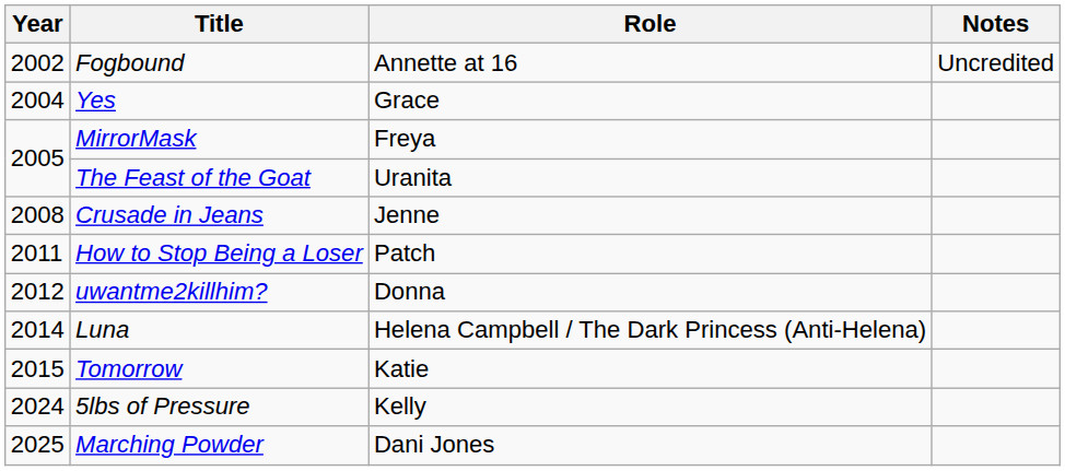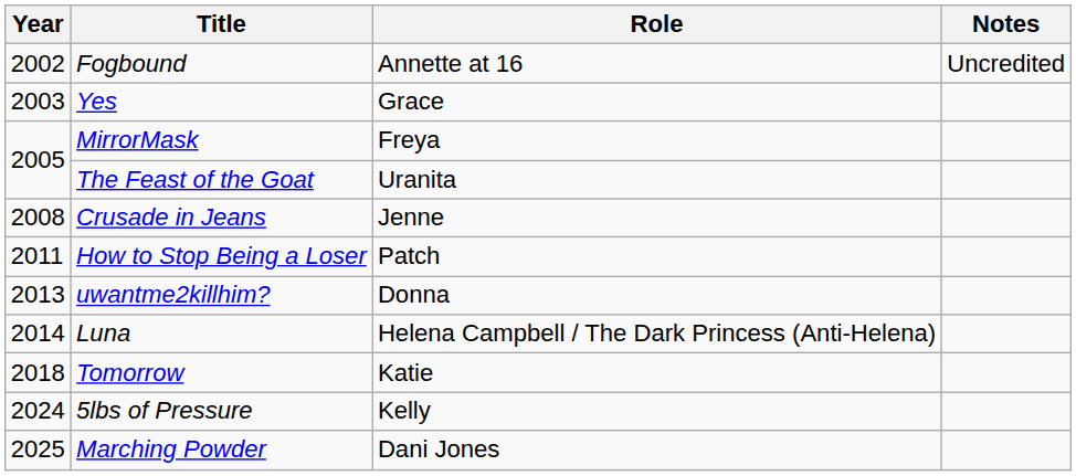 <table class="wikitable sortable">
 <tr>
 <th>Year</th>
 <th>Title</th>
 <th>Role</th>
 <th class="unsortable">Notes</th>
 </tr>
 <tr>
 <td>2002</td>
 <td><em>Fogbound</em></td>
 <td>Annette at 16</td>
 <td>Uncredited</td>
 </tr>
 <tr>
-<td>2004</td>
+<td>2003</td>
 <td><em><a href='#'>Yes</a></em></td>
 <td>Grace</td>
 <td></td>
 </tr>
 <tr>
 <td rowspan="2">2005</td>
 <td><em><a href='#'>MirrorMask</a></em></td>
 <td>Freya</td>
 <td></td>
 </tr>
 <tr>
 <td><em><a href='#'>The Feast of the Goat</a></em></td>
 <td>Uranita</td>
 <td></td>
 </tr>
 <tr>
 <td>2008</td>
 <td><em><a href='#'>Crusade in Jeans</a></em></td>
 <td>Jenne</td>
 <td></td>
 </tr>
 <tr>
 <td>2011</td>
 <td><em><a href='#'>How to Stop Being a Loser</a></em></td>
 <td>Patch</td>
 <td></td>
 </tr>
 <tr>
-<td>2012</td>
+<td>2013</td>
 <td><em><a href='#'>uwantme2killhim?</a></em></td>
 <td>Donna</td>
 <td></td>
 </tr>
 <tr>
 <td>2014</td>
 <td><em>Luna</em></td>
 <td>Helena Campbell / The Dark Princess (Anti-Helena)</td>
 <td></td>
 </tr>
 <tr>
-<td>2015</td>
+<td>2018</td>
 <td><em><a href='#'>Tomorrow</a></em></td>
 <td>Katie</td>
 <td></td>
 </tr>
 <tr>
 <td>2024</td>
 <td><em>5lbs of Pressure</em></td>
 <td>Kelly</td>
 <td></td>
 </tr>
 <tr>
 <td>2025</td>
 <td><em><a href='#'>Marching Powder</a></em></td>
 <td>Dani Jones</td>
 <td></td>
 </tr>
 </table>
